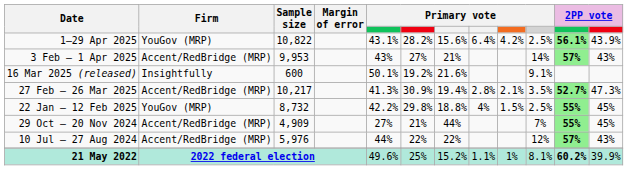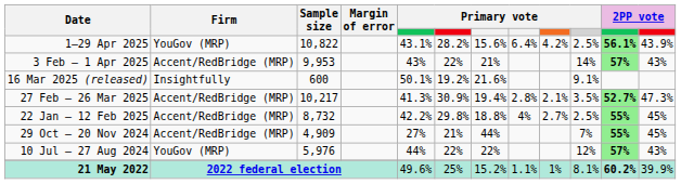 <table class="nowrap wikitable tpl-blanktable" style=text-align:center;font-size:90%>
 <tr>
 <th rowspan=2>Date</th>
 <th rowspan=2>Firm</th>
 <th rowspan=2>Sample<br>size</th>
 <th rowspan=2>Margin<br>of error</th>
 <th colspan=6>Primary vote</th>
 <th colspan=2 class=unsortable style=background:#ebbce3><a href='#'>2PP vote</a></th>
 </tr>
 <tr>
 <th style=background:#10C25B></th>
 <th style="background:#F00011"></th>
 <th style=background:></th>
 <th style=background:></th>
 <th style=background:#f36c21></th>
 <th style=background:lightgray></th>
 <th style=background:#10C25B></th>
 <th style="background:#F00011"></th>
 </tr>
 <tr>
 <td align=right>1–29 Apr 2025</td>
 <td align=left>YouGov (MRP)</td>
 <td>10,822</td>
 <td></td>
 <td>43.1%</td>
 <td>28.2%</td>
 <td>15.6%</td>
 <td>6.4%</td>
 <td>4.2%</td>
 <td>2.5%</td>
 <th style="background:#90ee90">56.1%</th>
 <td>43.9%</td>
 </tr>
 <tr>
 <td align=right>3 Feb – 1 Apr 2025</td>
 <td align=left>Accent/RedBridge (MRP)</td>
 <td>9,953</td>
 <td></td>
 <td>43%</td>
-<td>27%</td>
+<td>22%</td>
 <td>21%</td>
 <td></td>
 <td></td>
 <td>14%</td>
 <th style="background:#90ee90">57%</th>
 <td>43%</td>
 </tr>
 <tr>
 <td align=right>16 Mar 2025 <em>(released)</em></td>
 <td align=left>Insightfully</td>
 <td>600</td>
 <td></td>
 <td>50.1%</td>
 <td>19.2%</td>
 <td>21.6%</td>
 <td></td>
 <td></td>
 <td>9.1%</td>
 <td></td>
 <td></td>
 </tr>
 <tr>
 <td align=right>27 Feb – 26 Mar 2025</td>
 <td align=left>Accent/RedBridge (MRP)</td>
 <td>10,217</td>
 <td></td>
 <td>41.3%</td>
 <td>30.9%</td>
 <td>19.4%</td>
 <td>2.8%</td>
 <td>2.1%</td>
 <td>3.5%</td>
 <th style="background:#90ee90">52.7%</th>
 <td>47.3%</td>
 </tr>
 <tr>
 <td align=right>22 Jan – 12 Feb 2025</td>
-<td align=left>YouGov (MRP)</td>
+<td align=left>Accent/RedBridge (MRP)</td>
 <td>8,732</td>
 <td></td>
 <td>42.2%</td>
 <td>29.8%</td>
 <td>18.8%</td>
 <td>4%</td>
-<td>1.5%</td>
+<td>2.7%</td>
 <td>2.5%</td>
 <th style="background:#90ee90">55%</th>
 <td>45%</td>
 </tr>
 <tr>
 <td align=right>29 Oct – 20 Nov 2024</td>
 <td align=left>Accent/RedBridge (MRP)</td>
 <td>4,909</td>
 <td></td>
 <td>27%</td>
 <td>21%</td>
 <td>44%</td>
 <td></td>
 <td></td>
 <td>7%</td>
 <th style="background:#90ee90">55%</th>
 <td>45%</td>
 </tr>
 <tr>
 <td align=right>10 Jul – 27 Aug 2024</td>
-<td align=left>Accent/RedBridge (MRP)</td>
+<td align=left>YouGov (MRP)</td>
 <td>5,976</td>
 <td></td>
 <td>44%</td>
 <td>22%</td>
 <td>22%</td>
 <td></td>
 <td></td>
 <td>12%</td>
 <th style="background:#90ee90">57%</th>
 <td>43%</td>
 </tr>
 <tr>
 </tr>
 <tr style="background:#b0e9db">
 <td style="text-align:right" data-sort-value="21-May-2022"><strong>21 May 2022</strong></td>
 <td colspan="3" style="text-align:center"><strong><a href='#'>2022 federal election</a></strong></td>
 <td>49.6%</td>
 <td>25%</td>
 <td>15.2%</td>
 <td>1.1%</td>
 <td>1%</td>
 <td>8.1%</td>
 <td><strong>60.2%</strong></td>
 <td>39.9%</td>
 </tr>
 </table>
